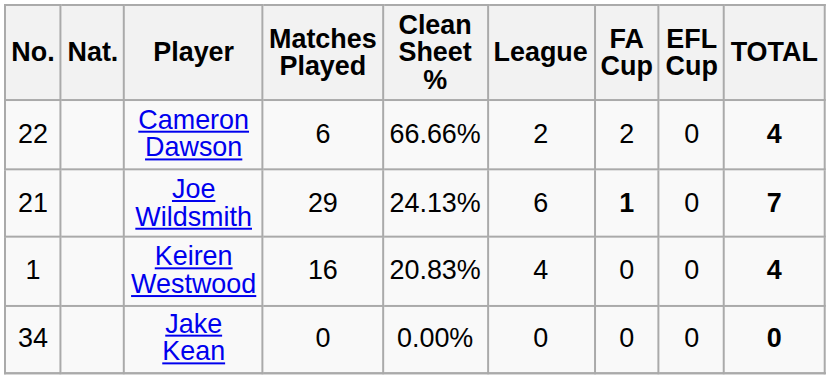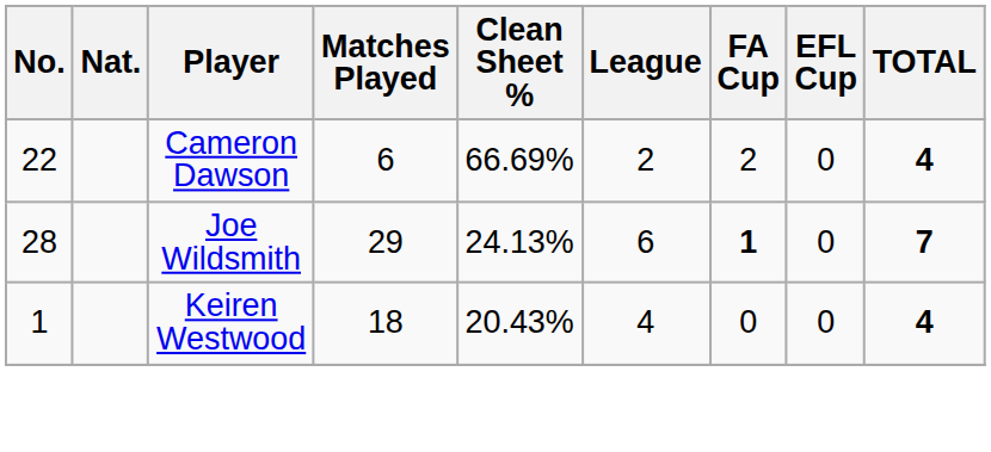 <table class="wikitable sortable alternance"  style="font-size:85%; text-align:center; line-height:14px; width:60%;">
 <tr>
 <th width=10>No.</th>
 <th width=10>Nat.</th>
 <th scope="col" style="width:500px;">Player</th>
 <th>Matches Played</th>
 <th>Clean Sheet %</th>
 <th width=150>League</th>
 <th width=150>FA Cup</th>
 <th width=150>EFL Cup</th>
 <th width=150>TOTAL</th>
 </tr>
 <tr>
 <td>22</td>
 <td></td>
 <td><a href='#'>Cameron Dawson</a></td>
 <td>6</td>
-<td>66.66%</td>
+<td>66.69%</td>
 <td>2</td>
 <td>2</td>
 <td>0</td>
 <td><strong>4</strong></td>
 </tr>
 <tr>
-<td>21</td>
+<td>28</td>
 <td></td>
 <td><a href='#'>Joe Wildsmith</a></td>
 <td>29</td>
 <td>24.13%</td>
 <td>6</td>
 <td><strong>1</strong></td>
 <td>0</td>
 <td><strong>7</strong></td>
 </tr>
 <tr>
 <td>1</td>
 <td></td>
 <td><a href='#'>Keiren Westwood</a></td>
-<td>16</td>
-<td>20.83%</td>
+<td>18</td>
+<td>20.43%</td>
 <td>4</td>
 <td>0</td>
 <td>0</td>
 <td><strong>4</strong></td>
 </tr>
 <tr>
-<td>34</td>
-<td></td>
-<td><a href='#'>Jake Kean</a></td>
-<td>0</td>
-<td>0.00%</td>
-<td>0</td>
-<td>0</td>
-<td>0</td>
-<td><strong>0</strong></td>
-</tr>
-<tr>
 </tr>
 </table>
